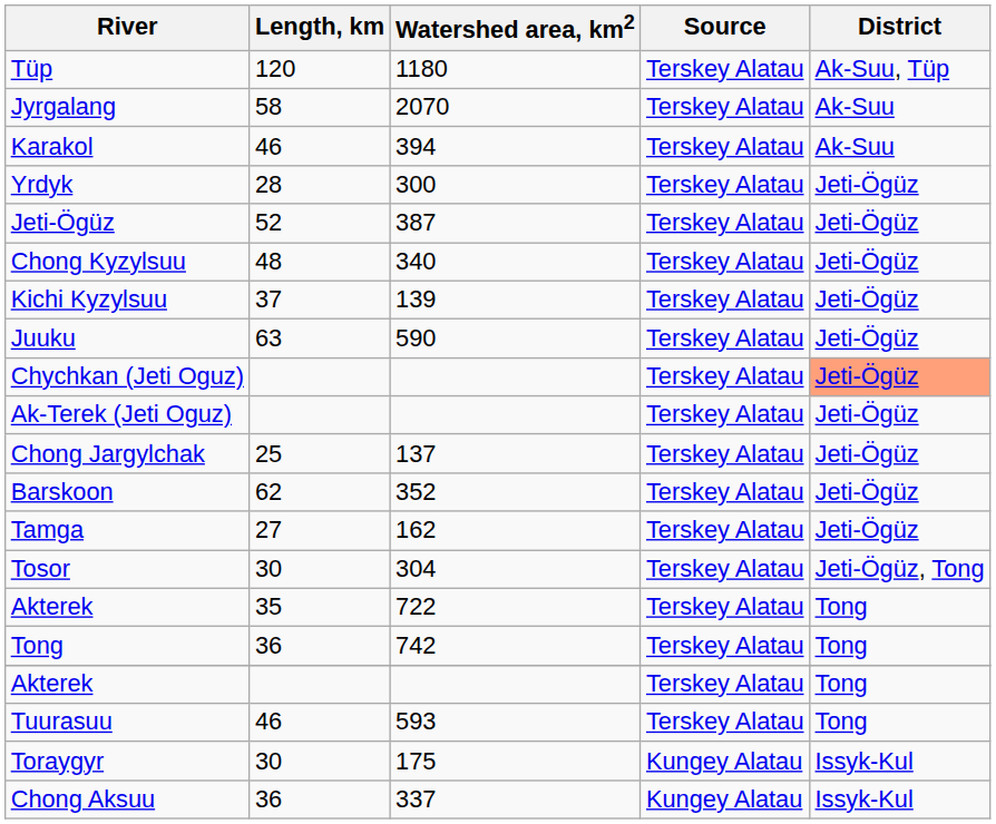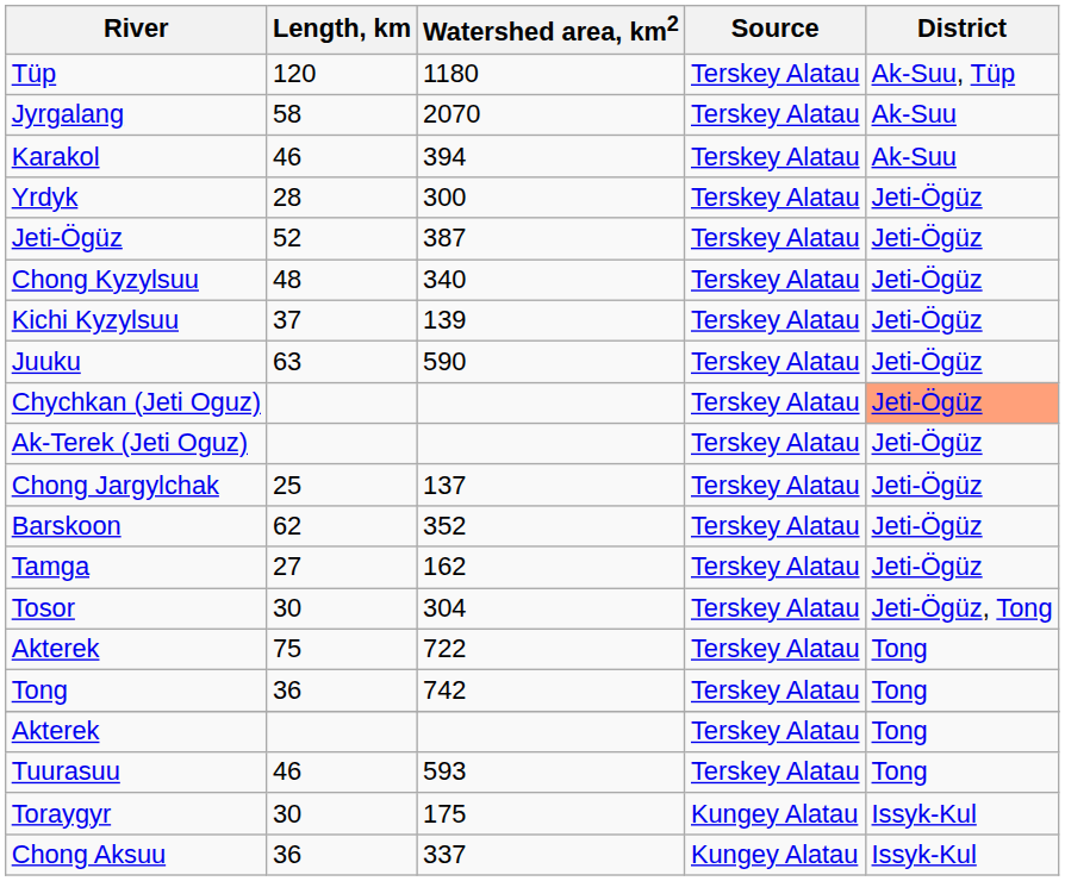 <table class="wikitable sortable">
 <tr>
 <th>River</th>
 <th>Length, km</th>
 <th>Watershed area, km<sup>2</sup></th>
 <th>Source</th>
 <th>District</th>
 </tr>
 <tr>
 <td><a href='#'>Tüp</a></td>
 <td>120</td>
 <td>1180</td>
 <td><a href='#'>Terskey Alatau</a></td>
 <td><a href='#'>Ak-Suu</a>, <a href='#'>Tüp</a></td>
 </tr>
 <tr>
 <td><a href='#'>Jyrgalang</a></td>
 <td>58</td>
 <td>2070</td>
 <td><a href='#'>Terskey Alatau</a></td>
 <td><a href='#'>Ak-Suu</a></td>
 </tr>
 <tr>
 <td><a href='#'>Karakol</a></td>
 <td>46</td>
 <td>394</td>
 <td><a href='#'>Terskey Alatau</a></td>
 <td><a href='#'>Ak-Suu</a></td>
 </tr>
 <tr>
 <td><a href='#'>Yrdyk</a></td>
 <td>28</td>
 <td>300</td>
 <td><a href='#'>Terskey Alatau</a></td>
 <td><a href='#'>Jeti-Ögüz</a></td>
 </tr>
 <tr>
 <td><a href='#'>Jeti-Ögüz</a></td>
 <td>52</td>
 <td>387</td>
 <td><a href='#'>Terskey Alatau</a></td>
 <td><a href='#'>Jeti-Ögüz</a></td>
 </tr>
 <tr>
 <td><a href='#'>Chong Kyzylsuu</a></td>
 <td>48</td>
 <td>340</td>
 <td><a href='#'>Terskey Alatau</a></td>
 <td><a href='#'>Jeti-Ögüz</a></td>
 </tr>
 <tr>
 <td><a href='#'>Kichi Kyzylsuu</a></td>
 <td>37</td>
 <td>139</td>
 <td><a href='#'>Terskey Alatau</a></td>
 <td><a href='#'>Jeti-Ögüz</a></td>
 </tr>
 <tr>
 <td><a href='#'>Juuku</a></td>
 <td>63</td>
 <td>590</td>
 <td><a href='#'>Terskey Alatau</a></td>
 <td><a href='#'>Jeti-Ögüz</a></td>
 </tr>
 <tr>
 <td><a href='#'>Chychkan (Jeti Oguz)</a></td>
 <td></td>
 <td></td>
 <td><a href='#'>Terskey Alatau</a></td>
 <td style="background: lightsalmon;"><a href='#'>Jeti-Ögüz</a></td>
 </tr>
 <tr>
 <td><a href='#'>Ak-Terek (Jeti Oguz)</a></td>
 <td></td>
 <td></td>
 <td><a href='#'>Terskey Alatau</a></td>
 <td><a href='#'>Jeti-Ögüz</a></td>
 </tr>
 <tr>
 <td><a href='#'>Chong Jargylchak</a></td>
 <td>25</td>
 <td>137</td>
 <td><a href='#'>Terskey Alatau</a></td>
 <td><a href='#'>Jeti-Ögüz</a></td>
 </tr>
 <tr>
 <td><a href='#'>Barskoon</a></td>
 <td>62</td>
 <td>352</td>
 <td><a href='#'>Terskey Alatau</a></td>
 <td><a href='#'>Jeti-Ögüz</a></td>
 </tr>
 <tr>
 <td><a href='#'>Tamga</a></td>
 <td>27</td>
 <td>162</td>
 <td><a href='#'>Terskey Alatau</a></td>
 <td><a href='#'>Jeti-Ögüz</a></td>
 </tr>
 <tr>
 <td><a href='#'>Tosor</a></td>
 <td>30</td>
 <td>304</td>
 <td><a href='#'>Terskey Alatau</a></td>
 <td><a href='#'>Jeti-Ögüz</a>, <a href='#'>Tong</a></td>
 </tr>
 <tr>
 <td><a href='#'>Akterek</a></td>
-<td>35</td>
+<td>75</td>
 <td>722</td>
 <td><a href='#'>Terskey Alatau</a></td>
 <td><a href='#'>Tong</a></td>
 </tr>
 <tr>
 <td><a href='#'>Tong</a></td>
 <td>36</td>
 <td>742</td>
 <td><a href='#'>Terskey Alatau</a></td>
 <td><a href='#'>Tong</a></td>
 </tr>
 <tr>
 </tr>
 <tr>
 </tr>
 <tr>
 <td><a href='#'>Akterek</a></td>
 <td></td>
 <td></td>
 <td><a href='#'>Terskey Alatau</a></td>
 <td><a href='#'>Tong</a></td>
 </tr>
 <tr>
 <td><a href='#'>Tuurasuu</a></td>
 <td>46</td>
 <td>593</td>
 <td><a href='#'>Terskey Alatau</a></td>
 <td><a href='#'>Tong</a></td>
 </tr>
 <tr>
 <td><a href='#'>Toraygyr</a></td>
 <td>30</td>
 <td>175</td>
 <td><a href='#'>Kungey Alatau</a></td>
 <td><a href='#'>Issyk-Kul</a></td>
 </tr>
 <tr>
 <td><a href='#'>Chong Aksuu</a></td>
 <td>36</td>
 <td>337</td>
 <td><a href='#'>Kungey Alatau</a></td>
 <td><a href='#'>Issyk-Kul</a></td>
 </tr>
 </table>
